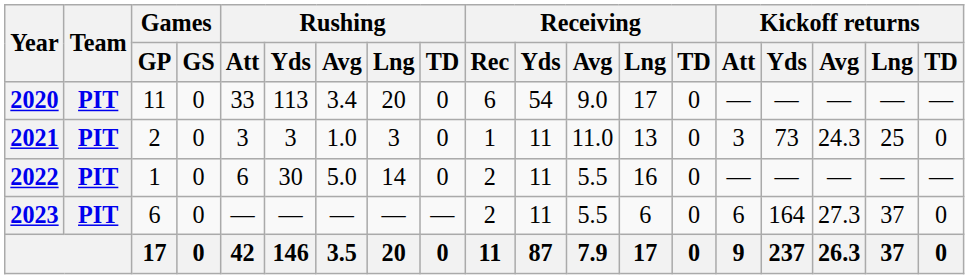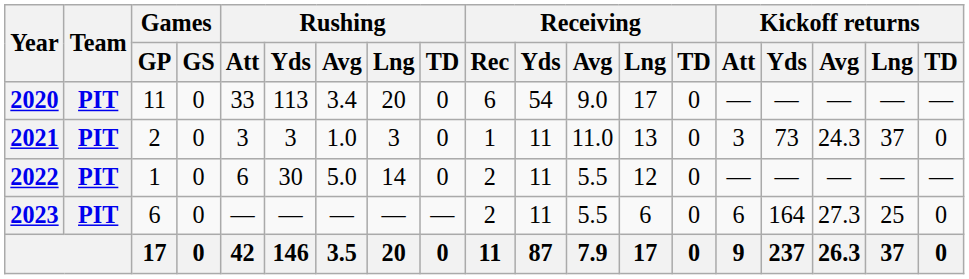 <table class="wikitable" style="text-align:center;">
 <tr>
 <th rowspan="2">Year</th>
 <th rowspan="2">Team</th>
 <th colspan="2">Games</th>
 <th colspan="5">Rushing</th>
 <th colspan="5">Receiving</th>
 <th colspan="5">Kickoff returns</th>
 </tr>
 <tr>
 <th>GP</th>
 <th>GS</th>
 <th>Att</th>
 <th>Yds</th>
 <th>Avg</th>
 <th>Lng</th>
 <th>TD</th>
 <th>Rec</th>
 <th>Yds</th>
 <th>Avg</th>
 <th>Lng</th>
 <th>TD</th>
 <th>Att</th>
 <th>Yds</th>
 <th>Avg</th>
 <th>Lng</th>
 <th>TD</th>
 </tr>
 <tr>
 <th><a href='#'>2020</a></th>
 <th><a href='#'>PIT</a></th>
 <td>11</td>
 <td>0</td>
 <td>33</td>
 <td>113</td>
 <td>3.4</td>
 <td>20</td>
 <td>0</td>
 <td>6</td>
 <td>54</td>
 <td>9.0</td>
 <td>17</td>
 <td>0</td>
 <td>—</td>
 <td>—</td>
 <td>—</td>
 <td>—</td>
 <td>—</td>
 </tr>
 <tr>
 <th><a href='#'>2021</a></th>
 <th><a href='#'>PIT</a></th>
 <td>2</td>
 <td>0</td>
 <td>3</td>
 <td>3</td>
 <td>1.0</td>
 <td>3</td>
 <td>0</td>
 <td>1</td>
 <td>11</td>
 <td>11.0</td>
 <td>13</td>
 <td>0</td>
 <td>3</td>
 <td>73</td>
 <td>24.3</td>
-<td>25</td>
+<td>37</td>
 <td>0</td>
 </tr>
 <tr>
 <th><a href='#'>2022</a></th>
 <th><a href='#'>PIT</a></th>
 <td>1</td>
 <td>0</td>
 <td>6</td>
 <td>30</td>
 <td>5.0</td>
 <td>14</td>
 <td>0</td>
 <td>2</td>
 <td>11</td>
 <td>5.5</td>
-<td>16</td>
+<td>12</td>
 <td>0</td>
 <td>—</td>
 <td>—</td>
 <td>—</td>
 <td>—</td>
 <td>—</td>
 </tr>
 <tr>
 <th><a href='#'>2023</a></th>
 <th><a href='#'>PIT</a></th>
 <td>6</td>
 <td>0</td>
 <td>—</td>
 <td>—</td>
 <td>—</td>
 <td>—</td>
 <td>—</td>
 <td>2</td>
 <td>11</td>
 <td>5.5</td>
 <td>6</td>
 <td>0</td>
 <td>6</td>
 <td>164</td>
 <td>27.3</td>
-<td>37</td>
+<td>25</td>
 <td>0</td>
 </tr>
 <tr>
 <th colspan="2"></th>
 <th>17</th>
 <th>0</th>
 <th>42</th>
 <th>146</th>
 <th>3.5</th>
 <th>20</th>
 <th>0</th>
 <th>11</th>
 <th>87</th>
 <th>7.9</th>
 <th>17</th>
 <th>0</th>
 <th>9</th>
 <th>237</th>
 <th>26.3</th>
 <th>37</th>
 <th>0</th>
 </tr>
 </table>
